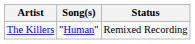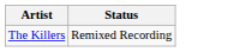 <table class="wikitable" style="font-size: 85%">
 <tr>
 <th>Artist</th>
-<th>Song(s)</th>
 <th>Status</th>
 </tr>
 <tr>
 <td> <a href='#'>The Killers</a></td>
-<td>"<a href='#'>Human</a>"</td>
 <td>Remixed Recording</td>
 </tr>
 </table>
